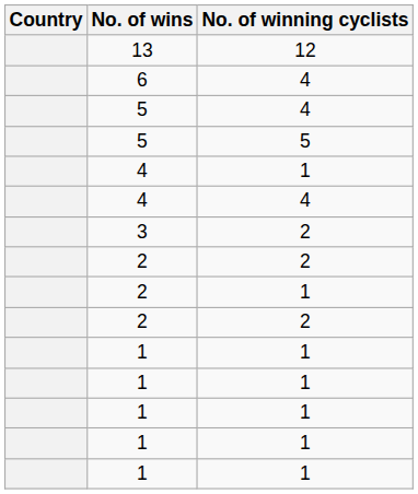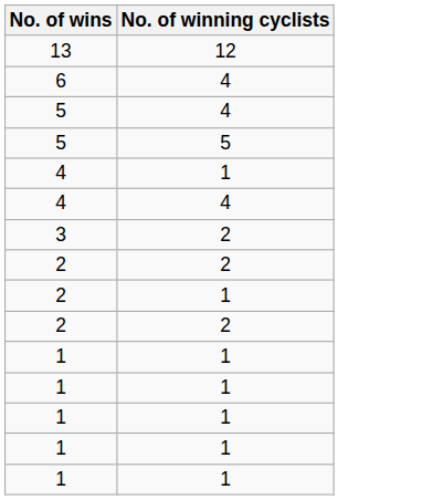 <table class="sortable plainrowheaders wikitable">
 <tr>
-<th scope=col>Country</th>
 <th scope=col>No. of wins</th>
 <th scope=col>No. of winning cyclists</th>
 </tr>
 <tr>
-<th scope=row></th>
 <td align=center>13</td>
 <td align=center>12</td>
 </tr>
 <tr>
-<th scope=row></th>
 <td align=center>6</td>
 <td align=center>4</td>
 </tr>
 <tr>
-<th scope=row></th>
 <td align=center>5</td>
 <td align=center>4</td>
 </tr>
 <tr>
-<th scope=row></th>
 <td align=center>5</td>
 <td align=center>5</td>
 </tr>
 <tr>
-<th scope=row></th>
 <td align=center>4</td>
 <td align=center>1</td>
 </tr>
 <tr>
-<th scope=row></th>
 <td align=center>4</td>
 <td align=center>4</td>
 </tr>
 <tr>
-<th scope=row></th>
 <td align=center>3</td>
 <td align=center>2</td>
 </tr>
 <tr>
-<th scope=row></th>
 <td align=center>2</td>
 <td align=center>2</td>
 </tr>
 <tr>
-<th scope=row></th>
 <td align=center>2</td>
 <td align=center>1</td>
 </tr>
 <tr>
-<th scope=row></th>
 <td align=center>2</td>
 <td align=center>2</td>
 </tr>
 <tr>
-<th scope=row></th>
 <td align=center>1</td>
 <td align=center>1</td>
 </tr>
 <tr>
-<th scope=row></th>
 <td align=center>1</td>
 <td align=center>1</td>
 </tr>
 <tr>
-<th scope=row></th>
 <td align=center>1</td>
 <td align=center>1</td>
 </tr>
 <tr>
-<th scope=row></th>
 <td align=center>1</td>
 <td align=center>1</td>
 </tr>
 <tr>
-<th scope=row></th>
 <td align=center>1</td>
 <td align=center>1</td>
 </tr>
 </table>
